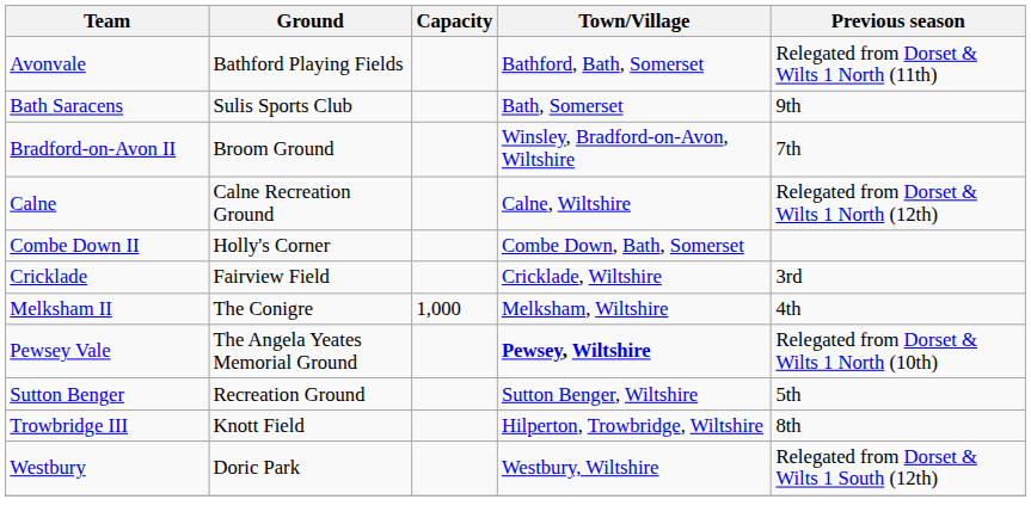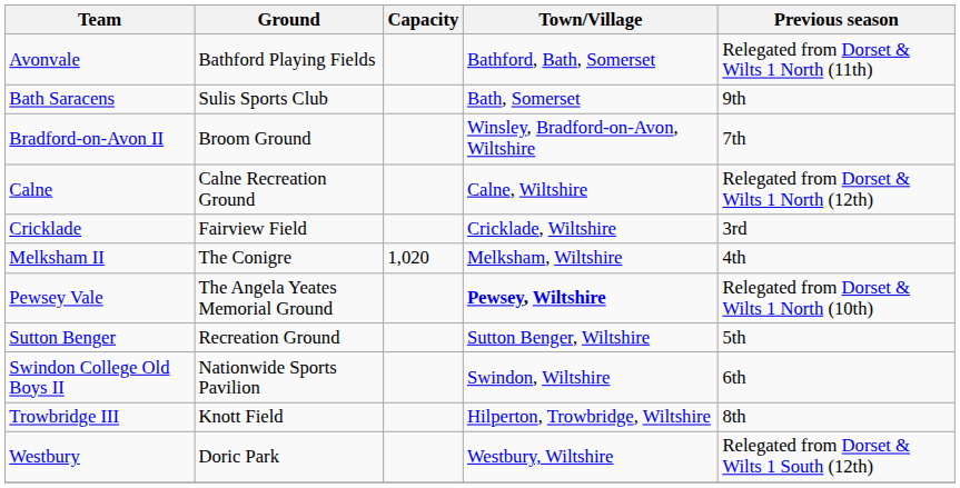 <table class="wikitable sortable" width=65%>
 <tr>
 <th width=20%>Team</th>
 <th width=20%>Ground</th>
 <th width=8%>Capacity</th>
 <th width=27%>Town/Village</th>
 <th width=25%>Previous season</th>
 </tr>
 <tr>
 <td><a href='#'>Avonvale</a></td>
 <td>Bathford Playing Fields</td>
 <td></td>
 <td><a href='#'>Bathford</a>, <a href='#'>Bath</a>, <a href='#'>Somerset</a></td>
 <td>Relegated from <a href='#'>Dorset & Wilts 1 North</a> (11th)</td>
 </tr>
 <tr>
 <td><a href='#'>Bath Saracens</a></td>
 <td>Sulis Sports Club</td>
 <td></td>
 <td><a href='#'>Bath</a>, <a href='#'>Somerset</a></td>
 <td>9th</td>
 </tr>
 <tr>
 <td><a href='#'>Bradford-on-Avon II</a></td>
 <td>Broom Ground</td>
 <td></td>
 <td><a href='#'>Winsley</a>, <a href='#'>Bradford-on-Avon</a>, <a href='#'>Wiltshire</a></td>
 <td>7th</td>
 </tr>
 <tr>
 <td><a href='#'>Calne</a></td>
 <td>Calne Recreation Ground</td>
 <td></td>
 <td><a href='#'>Calne</a>, <a href='#'>Wiltshire</a></td>
 <td>Relegated from <a href='#'>Dorset & Wilts 1 North</a> (12th)</td>
 </tr>
 <tr>
-<td><a href='#'>Combe Down II</a></td>
-<td>Holly's Corner</td>
-<td></td>
-<td><a href='#'>Combe Down</a>, <a href='#'>Bath</a>, <a href='#'>Somerset</a></td>
-<td></td>
-</tr>
-<tr>
 <td><a href='#'>Cricklade</a></td>
 <td>Fairview Field</td>
 <td></td>
 <td><a href='#'>Cricklade</a>, <a href='#'>Wiltshire</a></td>
 <td>3rd</td>
 </tr>
 <tr>
 <td><a href='#'>Melksham II</a></td>
 <td>The Conigre</td>
-<td>1,000</td>
+<td>1,020</td>
 <td><a href='#'>Melksham</a>, <a href='#'>Wiltshire</a></td>
 <td>4th</td>
 </tr>
 <tr>
 <td><a href='#'>Pewsey Vale</a></td>
 <td>The Angela Yeates Memorial Ground</td>
 <td></td>
 <td><strong><a href='#'>Pewsey</a>, <a href='#'>Wiltshire</a></strong></td>
 <td>Relegated from <a href='#'>Dorset & Wilts 1 North</a> (10th)</td>
 </tr>
 <tr>
 <td><a href='#'>Sutton Benger</a></td>
 <td>Recreation Ground</td>
 <td></td>
 <td><a href='#'>Sutton Benger</a>, <a href='#'>Wiltshire</a></td>
 <td>5th</td>
 </tr>
 <tr>
+<td><a href='#'>Swindon College Old Boys II</a></td>
+<td>Nationwide Sports Pavilion</td>
+<td></td>
+<td><a href='#'>Swindon</a>, <a href='#'>Wiltshire</a></td>
+<td>6th</td>
+</tr>
+<tr>
 <td><a href='#'>Trowbridge III</a></td>
 <td>Knott Field</td>
 <td></td>
 <td><a href='#'>Hilperton</a>, <a href='#'>Trowbridge</a>, <a href='#'>Wiltshire</a></td>
 <td>8th</td>
 </tr>
 <tr>
 <td><a href='#'>Westbury</a></td>
 <td>Doric Park</td>
 <td></td>
 <td><a href='#'>Westbury, Wiltshire</a></td>
 <td>Relegated from <a href='#'>Dorset & Wilts 1 South</a> (12th)</td>
 </tr>
 <tr>
 </tr>
 </table>
